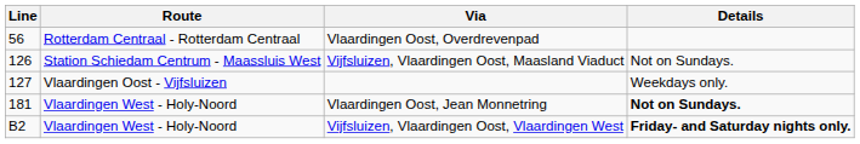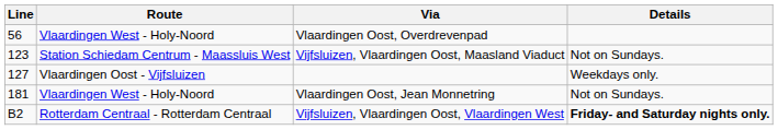 <table class="wikitable">
 <tr>
 <th>Line</th>
 <th>Route</th>
 <th>Via</th>
 <th>Details</th>
 </tr>
 <tr>
 <td>56</td>
-<td><a href='#'>Rotterdam Centraal</a> - Rotterdam Centraal</td>
+<td><a href='#'>Vlaardingen West</a> - Holy-Noord</td>
 <td>Vlaardingen Oost, Overdrevenpad</td>
 <td></td>
 </tr>
 <tr>
-<td>126</td>
+<td>123</td>
 <td><a href='#'>Station Schiedam Centrum</a> - <a href='#'>Maassluis West</a></td>
 <td><a href='#'>Vijfsluizen</a>, Vlaardingen Oost, Maasland Viaduct</td>
 <td>Not on Sundays.</td>
 </tr>
 <tr>
 <td>127</td>
 <td>Vlaardingen Oost - <a href='#'>Vijfsluizen</a></td>
 <td></td>
 <td>Weekdays only.</td>
 </tr>
 <tr>
 <td>181</td>
 <td><a href='#'>Vlaardingen West</a> - Holy-Noord</td>
 <td>Vlaardingen Oost, Jean Monnetring</td>
-<td><strong>Not on Sundays.</strong></td>
+<td>Not on Sundays.</td>
 </tr>
 <tr>
 <td>B2</td>
-<td><a href='#'>Vlaardingen West</a> - Holy-Noord</td>
+<td><a href='#'>Rotterdam Centraal</a> - Rotterdam Centraal</td>
 <td><a href='#'>Vijfsluizen</a>, Vlaardingen Oost, <a href='#'>Vlaardingen West</a></td>
 <td><strong>Friday- and Saturday nights only.</strong></td>
 </tr>
 </table>
